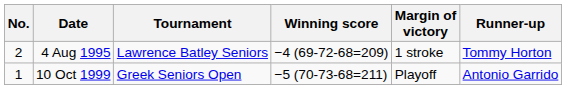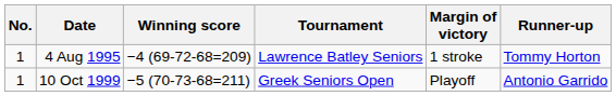 <table class="wikitable" style="font-size:95%;">
 <tr>
 <th>No.</th>
 <th>Date</th>
+<th>Winning score</th>
 <th>Tournament</th>
-<th>Winning score</th>
 <th>Margin of<br>victory</th>
 <th>Runner-up</th>
 </tr>
 <tr>
-<td align=center>2</td>
+<td align=center>1</td>
 <td align=right>4 Aug <a href='#'>1995</a></td>
+<td>−4 (69-72-68=209)</td>
 <td><a href='#'>Lawrence Batley Seniors</a></td>
-<td>−4 (69-72-68=209)</td>
 <td>1 stroke</td>
 <td> <a href='#'>Tommy Horton</a></td>
 </tr>
 <tr>
 <td align=center>1</td>
 <td align=right>10 Oct <a href='#'>1999</a></td>
+<td>−5 (70-73-68=211)</td>
 <td><a href='#'>Greek Seniors Open</a></td>
-<td>−5 (70-73-68=211)</td>
 <td>Playoff</td>
 <td> <a href='#'>Antonio Garrido</a></td>
 </tr>
 </table>
